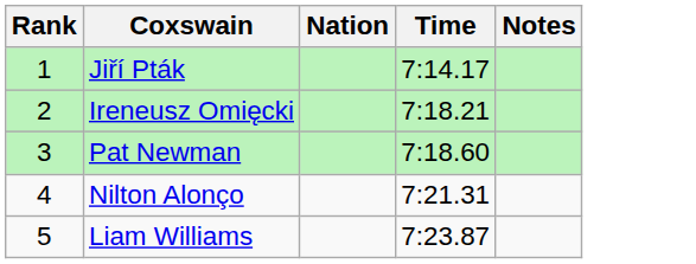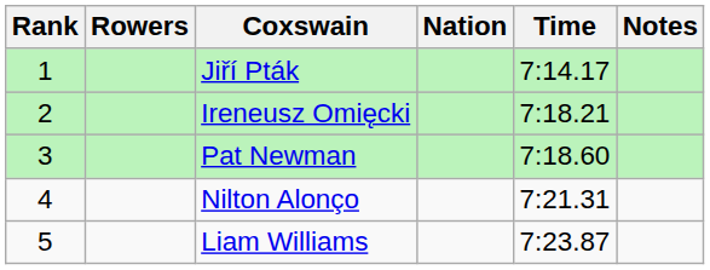 <table class="wikitable sortable" style="text-align:center">
 <tr>
 <th>Rank</th>
+<th>Rowers</th>
 <th>Coxswain</th>
 <th>Nation</th>
 <th>Time</th>
 <th>Notes</th>
 </tr>
 <tr bgcolor=bbf3bb>
 <td>1</td>
+<td align=left data-sort-value="Kabrhel, Jan"></td>
 <td align=left data-sort-value="Pták, Jiří"><a href='#'>Jiří Pták</a></td>
 <td align=left></td>
 <td>7:14.17</td>
 <td></td>
 </tr>
 <tr bgcolor=bbf3bb>
 <td>2</td>
+<td align=left data-sort-value="Jankowski, Wojciech"></td>
 <td align=left data-sort-value="Omięcki, Ireneusz"><a href='#'>Ireneusz Omięcki</a></td>
 <td align=left></td>
 <td>7:18.21</td>
 <td></td>
 </tr>
 <tr bgcolor=bbf3bb>
 <td>3</td>
+<td align=left data-sort-value="McKerlich, Ian"></td>
 <td align=left data-sort-value="Newman, Pat"><a href='#'>Pat Newman</a></td>
 <td align=left></td>
 <td>7:18.60</td>
 <td></td>
 </tr>
 <tr>
 <td>4</td>
+<td align=left data-sort-value="Melo, Flávio de"></td>
 <td align=left data-sort-value="Alonço, Nilton"><a href='#'>Nilton Alonço</a></td>
 <td align=left></td>
 <td>7:21.31</td>
 <td></td>
 </tr>
 <tr>
 <td>5</td>
+<td align=left data-sort-value="McDonagh, Pat"></td>
 <td align=left data-sort-value="Williams, Liam"><a href='#'>Liam Williams</a></td>
 <td align=left></td>
 <td>7:23.87</td>
 <td></td>
 </tr>
 </table>
